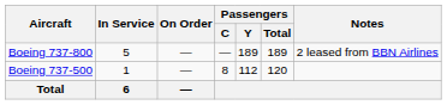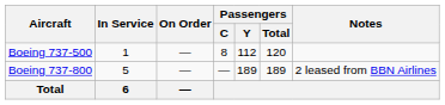 <table class="wikitable" style="border-collapse:collapse;text-align:center;margin:auto;">
 <tr>
 <th rowspan="2">Aircraft</th>
 <th rowspan="2">In Service</th>
 <th rowspan="2">On Order</th>
 <th colspan="3">Passengers</th>
 <th rowspan="2">Notes</th>
 </tr>
 <tr>
 <th style="width:20px;"><abbr>C</abbr></th>
 <th style="width:20px;"><abbr>Y</abbr></th>
 <th>Total</th>
 </tr>
 <tr>
+<td><a href='#'>Boeing 737-500</a></td>
+<td>1</td>
+<td>—</td>
+<td>8</td>
+<td>112</td>
+<td>120</td>
+<td></td>
+</tr>
+<tr>
 <td><a href='#'>Boeing 737-800</a></td>
 <td>5</td>
 <td>—</td>
 <td>—</td>
 <td>189</td>
 <td>189</td>
 <td>2 leased from <a href='#'>BBN Airlines</a></td>
 </tr>
 <tr>
-<td><a href='#'>Boeing 737-500</a></td>
-<td>1</td>
-<td>—</td>
-<td>8</td>
-<td>112</td>
-<td>120</td>
-<td></td>
-</tr>
-<tr>
 <th>Total</th>
 <th>6</th>
 <th>—</th>
 <th colspan="4"></th>
 </tr>
 </table>
